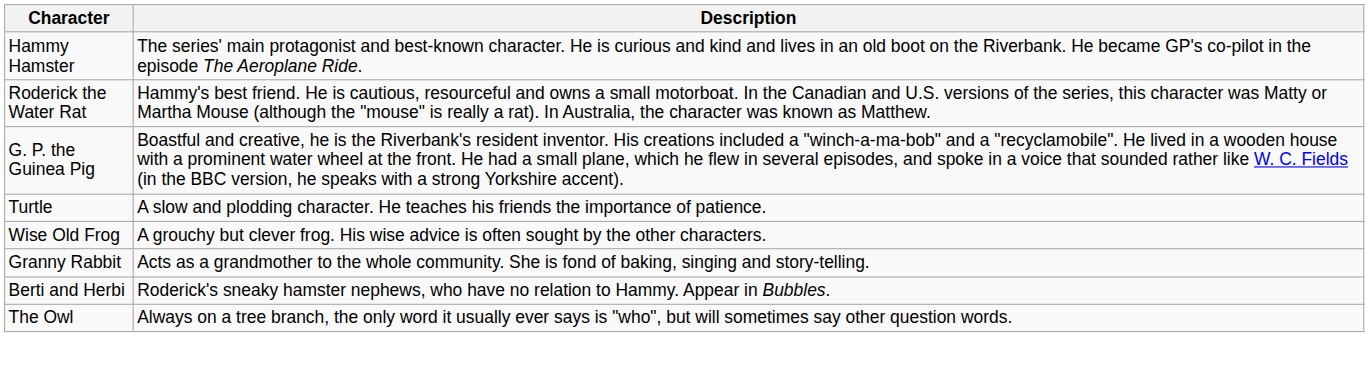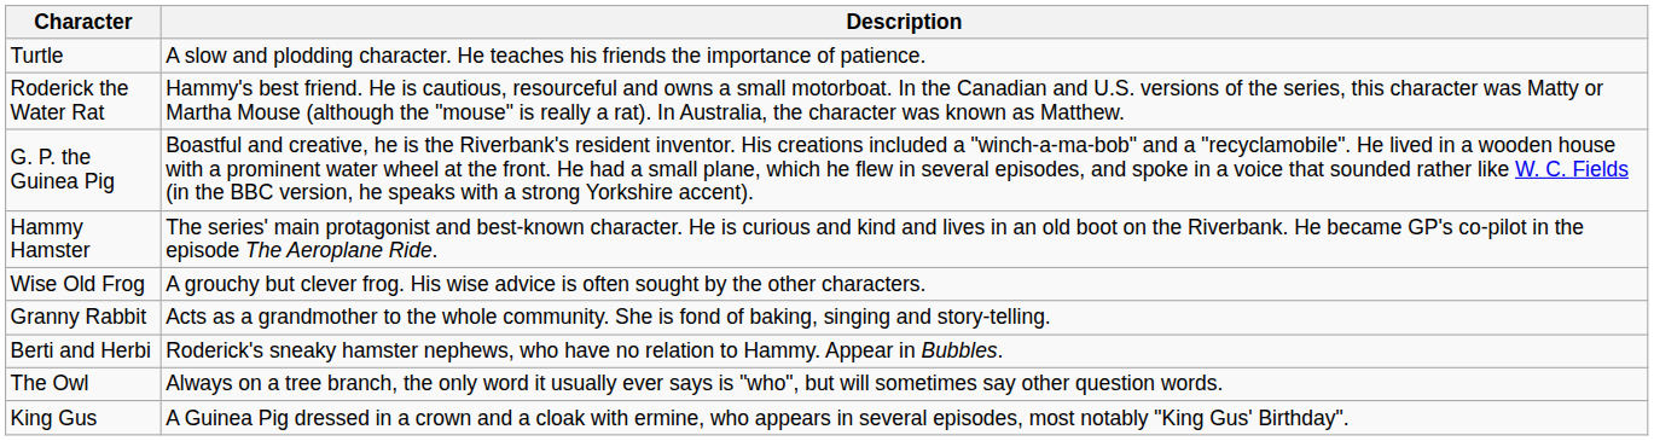 <table class=wikitable>
 <tr>
 <th>Character</th>
 <th>Description</th>
 </tr>
 <tr>
-<td>Hammy Hamster</td>
-<td>The series' main protagonist and best-known character. He is curious and kind and lives in an old boot on the Riverbank. He became GP's co-pilot in the episode <em>The Aeroplane Ride</em>.</td>
+<td>Turtle</td>
+<td>A slow and plodding character. He teaches his friends the importance of patience.</td>
 </tr>
 <tr>
 <td>Roderick the Water Rat</td>
 <td>Hammy's best friend. He is cautious, resourceful and owns a small motorboat. In the Canadian and U.S. versions of the series, this character was Matty or Martha Mouse (although the "mouse" is really a rat). In Australia, the character was known as Matthew.</td>
 </tr>
 <tr>
 <td>G. P. the Guinea Pig</td>
 <td>Boastful and creative, he is the Riverbank's resident inventor. His creations included a "winch-a-ma-bob" and a "recyclamobile".  He lived in a wooden house with a prominent water wheel at the front.  He had a small plane, which he flew in several episodes, and spoke in a voice that sounded rather like <a href='#'>W. C. Fields</a> (in the BBC version, he speaks with a strong Yorkshire accent).</td>
 </tr>
 <tr>
-<td>Turtle</td>
-<td>A slow and plodding character. He teaches his friends the importance of patience.</td>
+<td>Hammy Hamster</td>
+<td>The series' main protagonist and best-known character. He is curious and kind and lives in an old boot on the Riverbank. He became GP's co-pilot in the episode <em>The Aeroplane Ride</em>.</td>
 </tr>
 <tr>
 <td>Wise Old Frog</td>
 <td>A grouchy but clever frog. His wise advice is often sought by the other characters.</td>
 </tr>
 <tr>
 <td>Granny Rabbit</td>
 <td>Acts as a grandmother to the whole community. She is fond of baking, singing and story-telling.</td>
 </tr>
 <tr>
 <td>Berti and Herbi</td>
 <td>Roderick's sneaky hamster nephews, who have no relation to Hammy. Appear in <em>Bubbles</em>.</td>
 </tr>
 <tr>
 <td>The Owl</td>
 <td>Always on a tree branch, the only word it usually ever says is "who", but will sometimes say other question words.</td>
 </tr>
+<tr>
+<td>King Gus</td>
+<td>A Guinea Pig dressed in a crown and a cloak with ermine, who appears in several episodes, most notably "King Gus' Birthday".</td>
+</tr>
 </table>
